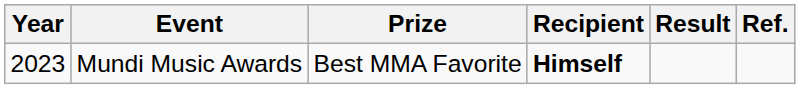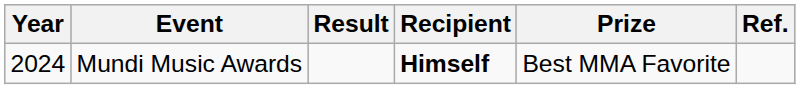 <table class="wikitable">
 <tr>
 <th>Year</th>
 <th>Event</th>
+<th>Result</th>
+<th>Recipient</th>
 <th>Prize</th>
-<th>Recipient</th>
-<th>Result</th>
 <th>Ref.</th>
 </tr>
 <tr>
-<td>2023</td>
+<td>2024</td>
 <td>Mundi Music Awards</td>
+<td></td>
+<td Himself><strong>Himself</strong></td>
 <td>Best MMA Favorite</td>
-<td Himself><strong>Himself</strong></td>
-<td></td>
 <td></td>
 </tr>
 </table>
